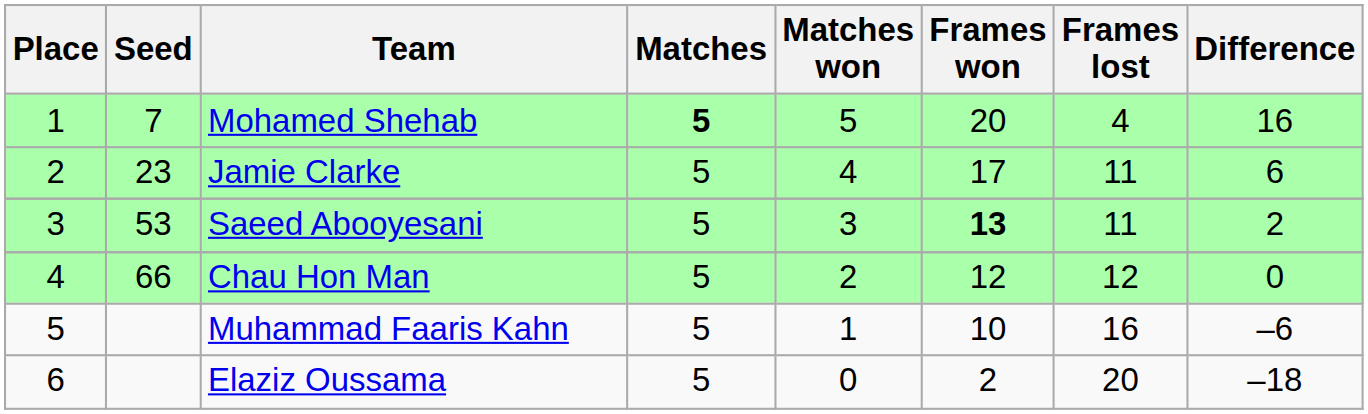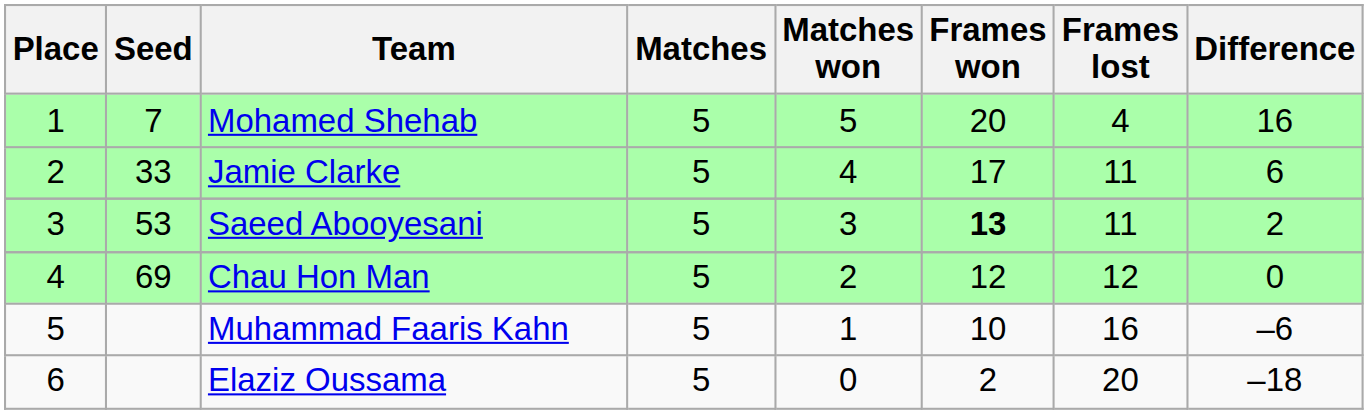 <table class="wikitable" style="text-align: center;">
 <tr>
 <th width=20>Place</th>
 <th width=20>Seed</th>
 <th width=200>Team</th>
 <th width=20>Matches</th>
 <th width=20>Matches won</th>
 <th width=20>Frames won</th>
 <th width=20>Frames lost</th>
 <th width=20>Difference</th>
 </tr>
 <tr style="background:#aaffaa;">
 <td>1</td>
 <td>7</td>
 <td style="text-align:left;"> <a href='#'>Mohamed Shehab</a></td>
-<td><strong>5</strong></td>
+<td>5</td>
 <td>5</td>
 <td>20</td>
 <td>4</td>
 <td>16</td>
 </tr>
 <tr style="background:#aaffaa;">
 <td>2</td>
-<td>23</td>
+<td>33</td>
 <td style="text-align:left;"> <a href='#'>Jamie Clarke</a></td>
 <td>5</td>
 <td>4</td>
 <td>17</td>
 <td>11</td>
 <td>6</td>
 </tr>
 <tr>
 </tr>
 <tr style="background:#aaffaa;">
 <td>3</td>
 <td>53</td>
 <td style="text-align:left;"> <a href='#'>Saeed Abooyesani</a></td>
 <td>5</td>
 <td>3</td>
 <td><strong>13</strong></td>
 <td>11</td>
 <td>2</td>
 </tr>
 <tr>
 </tr>
 <tr style="background:#aaffaa;">
 <td>4</td>
-<td>66</td>
+<td>69</td>
 <td style="text-align:left;"> <a href='#'>Chau Hon Man</a></td>
 <td>5</td>
 <td>2</td>
 <td>12</td>
 <td>12</td>
 <td>0</td>
 </tr>
 <tr>
 <td>5</td>
 <td></td>
 <td style="text-align:left;"> <a href='#'>Muhammad Faaris Kahn</a></td>
 <td>5</td>
 <td>1</td>
 <td>10</td>
 <td>16</td>
 <td>–6</td>
 </tr>
 <tr>
 <td>6</td>
 <td></td>
 <td style="text-align:left;"> <a href='#'>Elaziz Oussama</a></td>
 <td>5</td>
 <td>0</td>
 <td>2</td>
 <td>20</td>
 <td>–18</td>
 </tr>
 </table>
